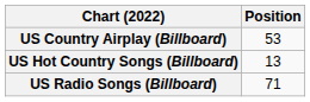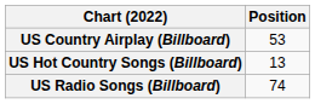 <table class="wikitable sortable plainrowheaders" style="text-align:center">
 <tr>
 <th>Chart (2022)</th>
 <th>Position</th>
 </tr>
 <tr>
 <th scope="row">US Country Airplay (<em>Billboard</em>)</th>
 <td>53</td>
 </tr>
 <tr>
 <th scope="row">US Hot Country Songs (<em>Billboard</em>)</th>
 <td>13</td>
 </tr>
 <tr>
 <th scope="row">US Radio Songs (<em>Billboard</em>)</th>
-<td>71</td>
+<td>74</td>
 </tr>
 </table>
